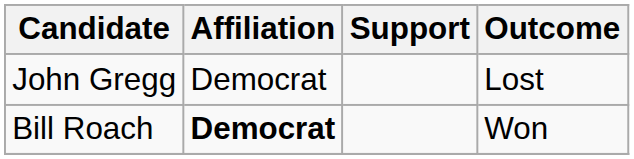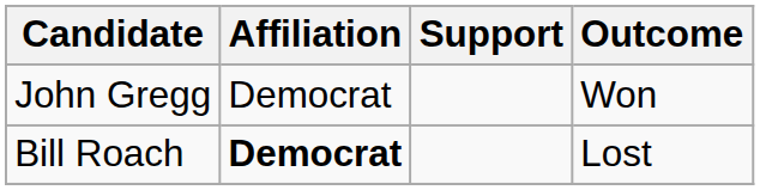 <table class="wikitable">
 <tr>
 <th>Candidate</th>
 <th>Affiliation</th>
 <th>Support</th>
 <th>Outcome</th>
 </tr>
 <tr>
 <td>John Gregg</td>
 <td>Democrat</td>
 <td></td>
-<td>Lost</td>
+<td>Won</td>
 </tr>
 <tr>
 <td>Bill Roach</td>
 <td><strong>Democrat</strong></td>
 <td></td>
-<td>Won</td>
+<td>Lost</td>
 </tr>
 <tr>
 </tr>
 </table>
